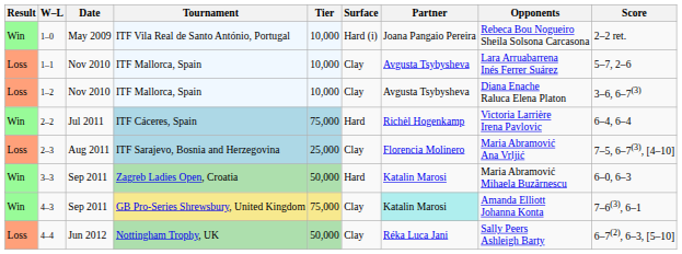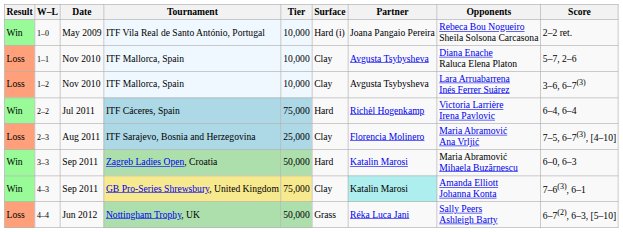 <table class="sortable wikitable">
 <tr>
 <th>Result</th>
 <th class=unsortable>W–L</th>
 <th>Date</th>
 <th>Tournament</th>
 <th>Tier</th>
 <th>Surface</th>
 <th>Partner</th>
 <th>Opponents</th>
 <th class=unsortable>Score</th>
 </tr>
 <tr>
 <td style="background:#98FB98;">Win</td>
 <td><small>1–0</small></td>
 <td>May 2009</td>
 <td bgcolor=f0f8ff>ITF Vila Real de Santo António, Portugal</td>
 <td bgcolor=f0f8ff>10,000</td>
 <td>Hard (i)</td>
 <td> Joana Pangaio Pereira</td>
 <td> <a href='#'>Rebeca Bou Nogueiro</a> <br>  Sheila Solsona Carcasona</td>
 <td>2–2 ret.</td>
 </tr>
 <tr>
 <td style="background:#ffa07a;">Loss</td>
 <td><small>1–1</small></td>
 <td>Nov 2010</td>
 <td bgcolor=f0f8ff>ITF Mallorca, Spain</td>
 <td bgcolor=f0f8ff>10,000</td>
 <td>Clay</td>
 <td> <a href='#'>Avgusta Tsybysheva</a></td>
-<td> <a href='#'>Lara Arruabarrena</a> <br>  <a href='#'>Inés Ferrer Suárez</a></td>
+<td> <a href='#'>Diana Enache</a> <br>  Raluca Elena Platon</td>
 <td>5–7, 2–6</td>
 </tr>
 <tr>
 <td style="background:#ffa07a;">Loss</td>
 <td><small>1–2</small></td>
 <td>Nov 2010</td>
 <td bgcolor=f0f8ff>ITF Mallorca, Spain</td>
 <td bgcolor=f0f8ff>10,000</td>
 <td>Clay</td>
 <td> Avgusta Tsybysheva</td>
-<td> <a href='#'>Diana Enache</a> <br>  Raluca Elena Platon</td>
+<td> <a href='#'>Lara Arruabarrena</a> <br>  <a href='#'>Inés Ferrer Suárez</a></td>
 <td>3–6, 6–7<sup>(3)</sup></td>
 </tr>
 <tr>
 <td style="background:#98FB98;">Win</td>
 <td><small>2–2</small></td>
 <td>Jul 2011</td>
 <td bgcolor=lightblue>ITF Cáceres, Spain</td>
 <td bgcolor=lightblue>75,000</td>
 <td>Hard</td>
 <td> <a href='#'>Richèl Hogenkamp</a></td>
 <td> <a href='#'>Victoria Larrière</a> <br>  <a href='#'>Irena Pavlovic</a></td>
 <td>6–4, 6–4</td>
 </tr>
 <tr>
 <td style="background:#ffa07a;">Loss</td>
 <td><small>2–3</small></td>
 <td>Aug 2011</td>
 <td bgcolor=lightblue>ITF Sarajevo, Bosnia and Herzegovina</td>
 <td bgcolor=lightblue>25,000</td>
 <td>Clay</td>
 <td> <a href='#'>Florencia Molinero</a></td>
 <td> <a href='#'>Maria Abramović</a> <br>  <a href='#'>Ana Vrljić</a></td>
 <td>7–5, 6–7<sup>(3)</sup>, [4–10]</td>
 </tr>
 <tr style="background:;">
 <td style="background:#98FB98;">Win</td>
 <td><small>3–3</small></td>
 <td>Sep 2011</td>
 <td bgcolor=addfad><a href='#'>Zagreb Ladies Open</a>, Croatia</td>
 <td bgcolor=addfad>50,000</td>
 <td>Hard</td>
 <td> <a href='#'>Katalin Marosi</a></td>
 <td> Maria Abramović <br>  <a href='#'>Mihaela Buzărnescu</a></td>
 <td>6–0, 6–3</td>
 </tr>
 <tr>
 <td style="background:#98FB98;">Win</td>
 <td><small>4–3</small></td>
 <td>Sep 2011</td>
 <td bgcolor=f7e98e><a href='#'>GB Pro-Series Shrewsbury</a>, United Kingdom</td>
 <td bgcolor=f7e98e>75,000</td>
 <td>Clay</td>
 <td style="background: paleturquoise;"> Katalin Marosi</td>
 <td> <a href='#'>Amanda Elliott</a> <br>  <a href='#'>Johanna Konta</a></td>
 <td>7–6<sup>(3)</sup>, 6–1</td>
 </tr>
 <tr style="background:;">
 <td style="background:#ffa07a;">Loss</td>
 <td><small>4–4</small></td>
 <td>Jun 2012</td>
 <td bgcolor=addfad><a href='#'>Nottingham Trophy</a>, UK</td>
 <td bgcolor=addfad>50,000</td>
-<td>Clay</td>
+<td>Grass</td>
 <td> <a href='#'>Réka Luca Jani</a></td>
 <td> <a href='#'>Sally Peers</a> <br>  <a href='#'>Ashleigh Barty</a></td>
 <td>6–7<sup>(2)</sup>, 6–3, [5–10]</td>
 </tr>
 </table>
